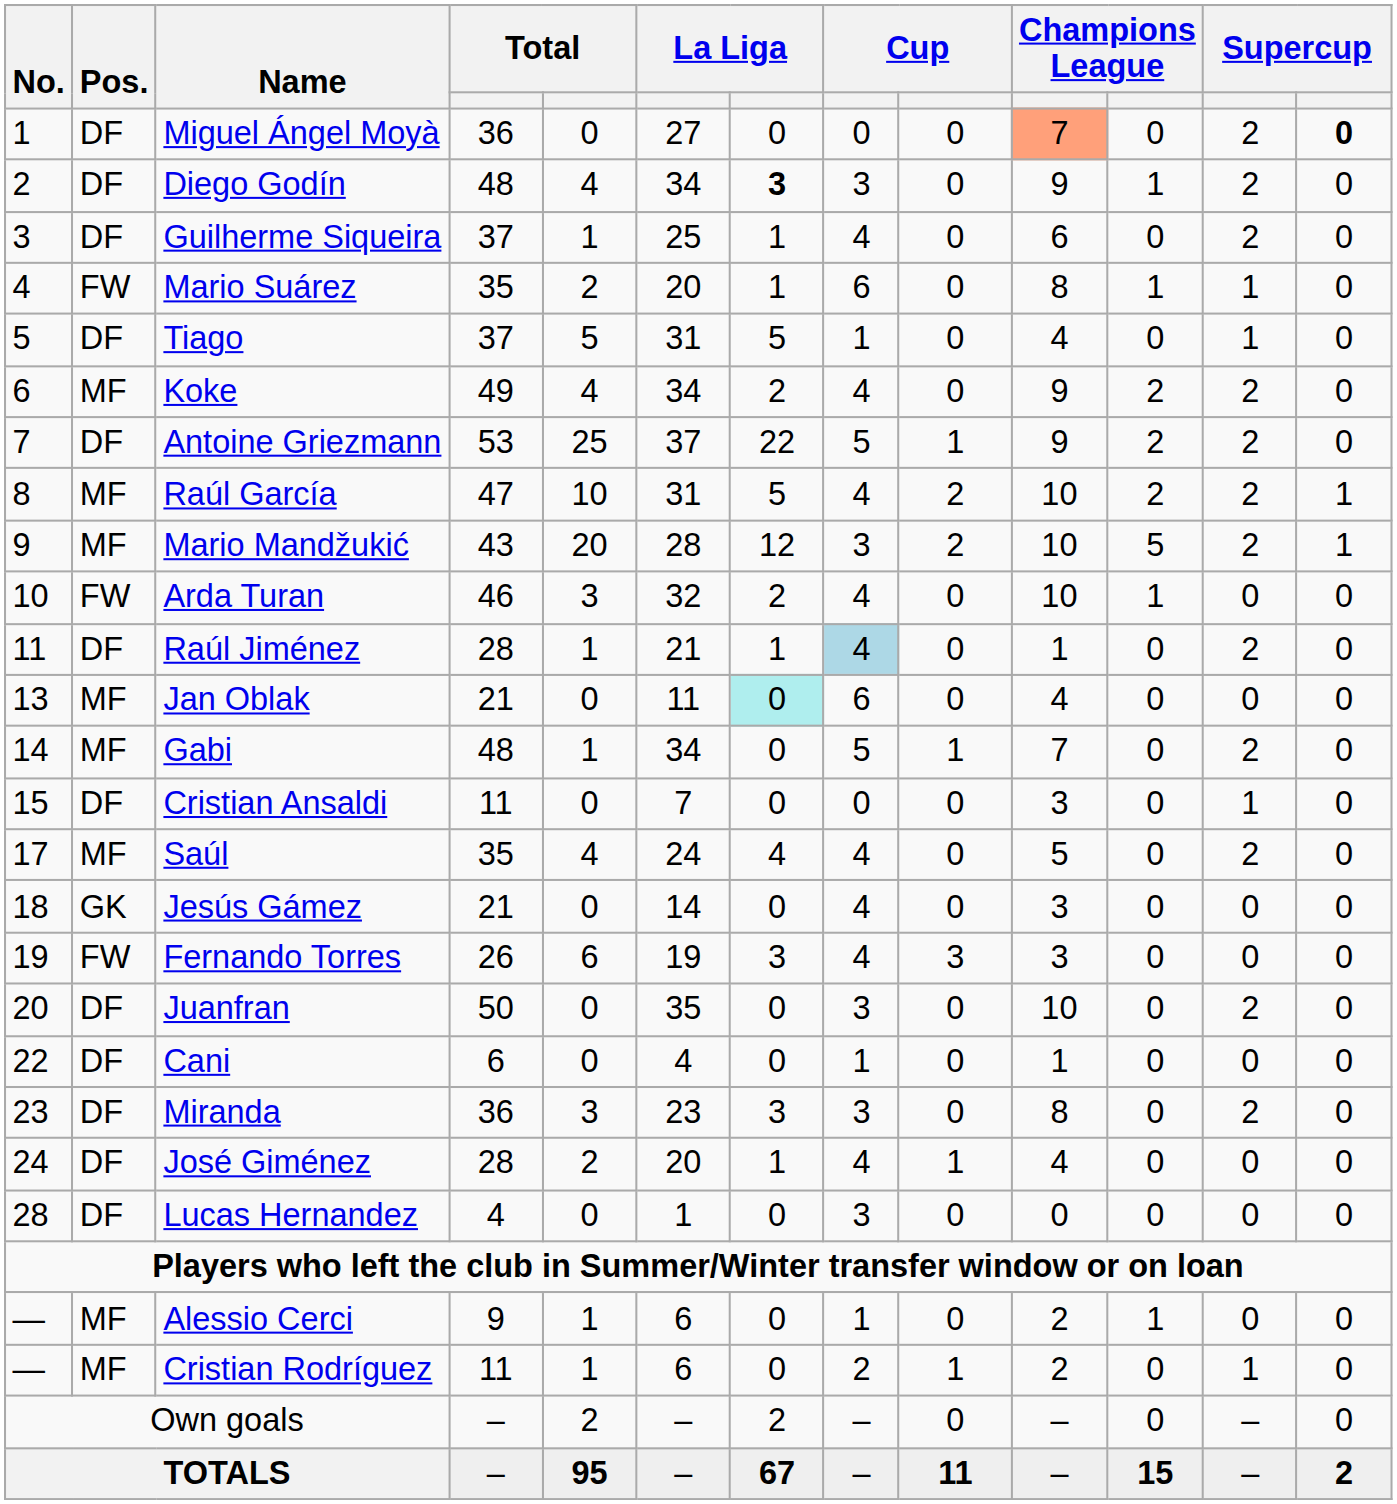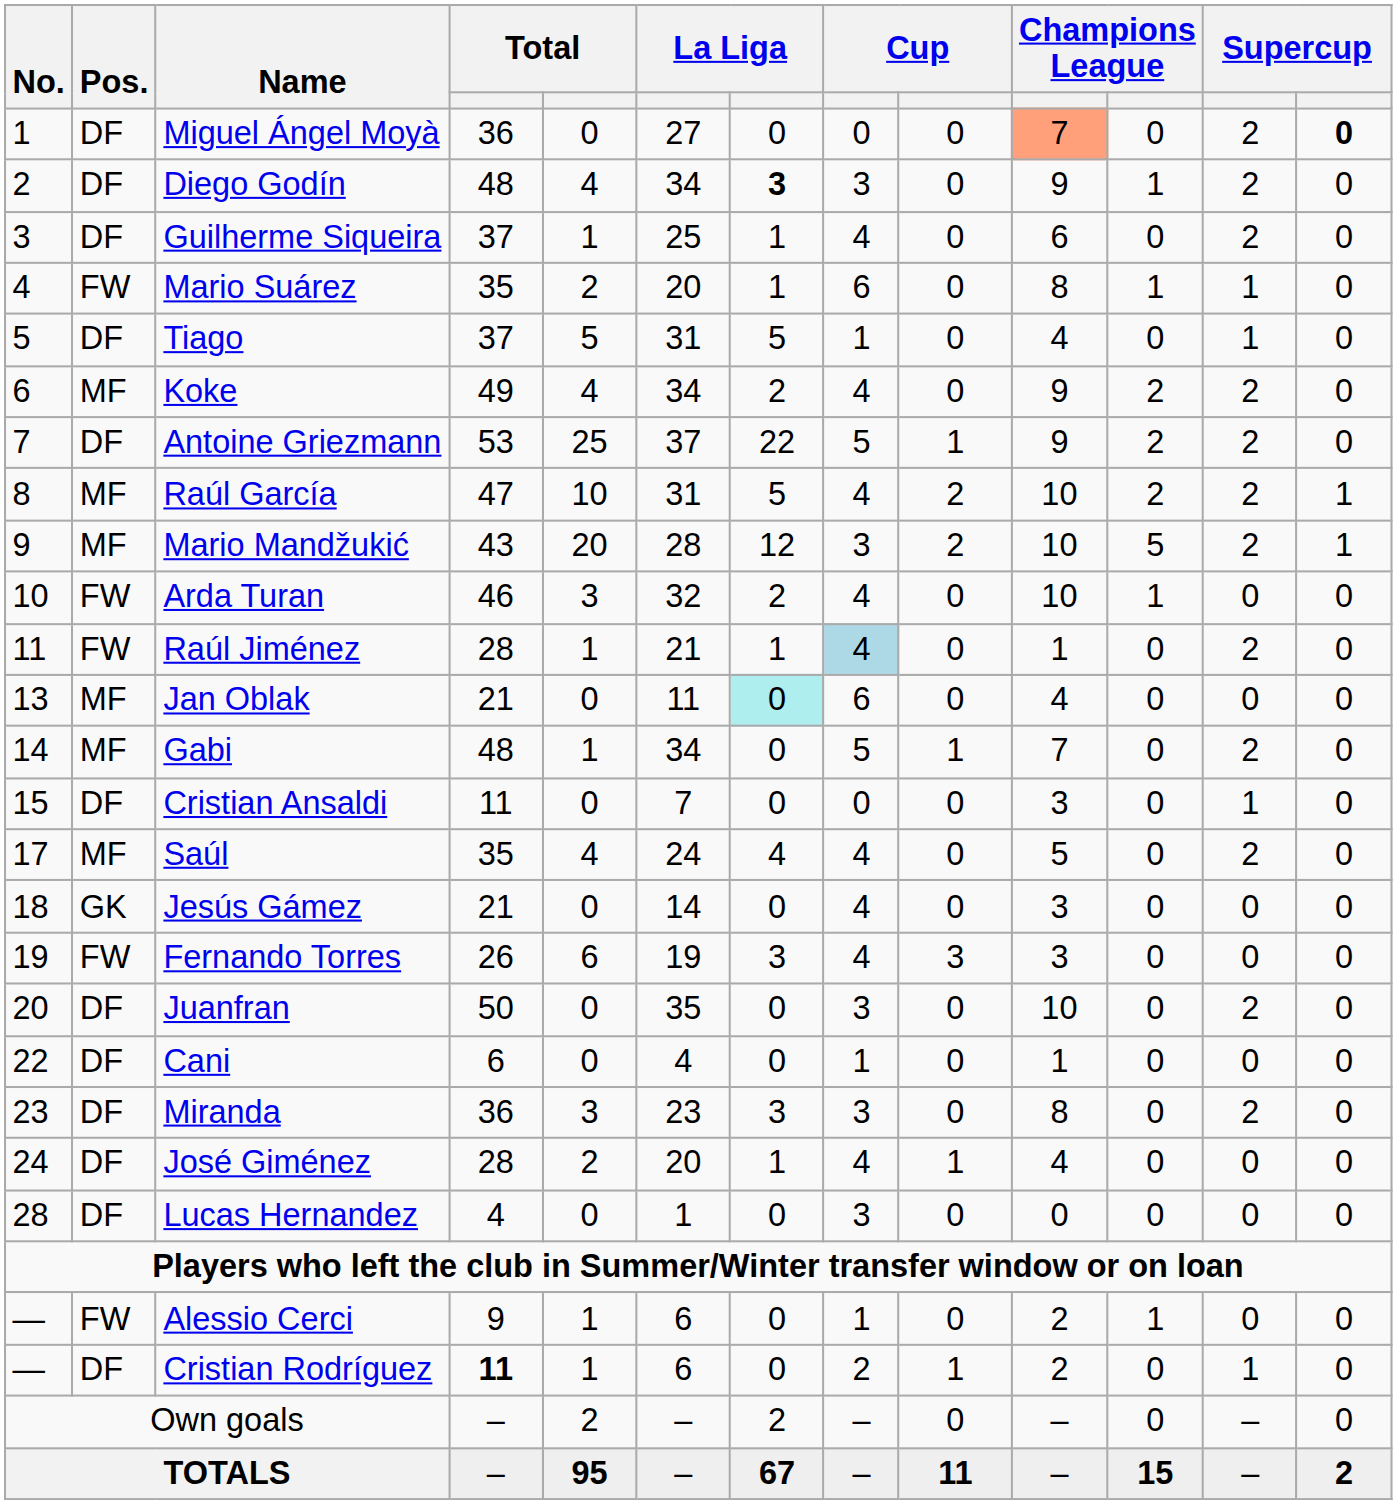 <table class="wikitable sortable" style="text-align:center">
 <tr>
 <th rowspan="2" style="vertical-align:bottom;">No.</th>
 <th rowspan="2" style="vertical-align:bottom;">Pos.</th>
 <th rowspan="2" style="vertical-align:bottom;">Name</th>
 <th colspan="2" style="width:85px;">Total</th>
 <th colspan="2" style="width:85px;"><a href='#'>La Liga</a></th>
 <th colspan="2" style="width:85px;"><a href='#'>Cup</a></th>
 <th colspan="2" style="width:85px;"><a href='#'>Champions League</a></th>
 <th colspan="2" style="width:85px;"><a href='#'>Supercup</a></th>
 </tr>
 <tr>
 <th></th>
 <th></th>
 <th></th>
 <th></th>
 <th></th>
 <th></th>
 <th></th>
 <th></th>
 <th></th>
 <th></th>
 </tr>
 <tr>
 <td align="left">1</td>
 <td align="left">DF</td>
 <td align="left"> <a href='#'>Miguel Ángel Moyà</a></td>
 <td>36</td>
 <td>0</td>
 <td>27</td>
 <td>0</td>
 <td>0</td>
 <td>0</td>
 <td style="background: lightsalmon;">7</td>
 <td>0</td>
 <td>2</td>
 <td><strong>0</strong></td>
 </tr>
 <tr>
 <td align="left">2</td>
 <td align="left">DF</td>
 <td align="left"> <a href='#'>Diego Godín</a></td>
 <td>48</td>
 <td>4</td>
 <td>34</td>
 <td><strong>3</strong></td>
 <td>3</td>
 <td>0</td>
 <td>9</td>
 <td>1</td>
 <td>2</td>
 <td>0</td>
 </tr>
 <tr>
 <td align="left">3</td>
 <td align="left">DF</td>
 <td align="left"> <a href='#'>Guilherme Siqueira</a></td>
 <td>37</td>
 <td>1</td>
 <td>25</td>
 <td>1</td>
 <td>4</td>
 <td>0</td>
 <td>6</td>
 <td>0</td>
 <td>2</td>
 <td>0</td>
 </tr>
 <tr>
 <td align="left">4</td>
 <td align="left">FW</td>
 <td align="left"> <a href='#'>Mario Suárez</a></td>
 <td>35</td>
 <td>2</td>
 <td>20</td>
 <td>1</td>
 <td>6</td>
 <td>0</td>
 <td>8</td>
 <td>1</td>
 <td>1</td>
 <td>0</td>
 </tr>
 <tr>
 <td align="left">5</td>
 <td align="left">DF</td>
 <td align="left"> <a href='#'>Tiago</a></td>
 <td>37</td>
 <td>5</td>
 <td>31</td>
 <td>5</td>
 <td>1</td>
 <td>0</td>
 <td>4</td>
 <td>0</td>
 <td>1</td>
 <td>0</td>
 </tr>
 <tr>
 <td align="left">6</td>
 <td align="left">MF</td>
 <td align="left"> <a href='#'>Koke</a></td>
 <td>49</td>
 <td>4</td>
 <td>34</td>
 <td>2</td>
 <td>4</td>
 <td>0</td>
 <td>9</td>
 <td>2</td>
 <td>2</td>
 <td>0</td>
 </tr>
 <tr>
 <td align="left">7</td>
 <td align="left">DF</td>
 <td align="left"> <a href='#'>Antoine Griezmann</a></td>
 <td>53</td>
 <td>25</td>
 <td>37</td>
 <td>22</td>
 <td>5</td>
 <td>1</td>
 <td>9</td>
 <td>2</td>
 <td>2</td>
 <td>0</td>
 </tr>
 <tr>
 <td align="left">8</td>
 <td align="left">MF</td>
 <td align="left"> <a href='#'>Raúl García</a></td>
 <td>47</td>
 <td>10</td>
 <td>31</td>
 <td>5</td>
 <td>4</td>
 <td>2</td>
 <td>10</td>
 <td>2</td>
 <td>2</td>
 <td>1</td>
 </tr>
 <tr>
 <td align="left">9</td>
 <td align="left">MF</td>
 <td align="left"> <a href='#'>Mario Mandžukić</a></td>
 <td>43</td>
 <td>20</td>
 <td>28</td>
 <td>12</td>
 <td>3</td>
 <td>2</td>
 <td>10</td>
 <td>5</td>
 <td>2</td>
 <td>1</td>
 </tr>
 <tr>
 <td align="left">10</td>
 <td align="left">FW</td>
 <td align="left"> <a href='#'>Arda Turan</a></td>
 <td>46</td>
 <td>3</td>
 <td>32</td>
 <td>2</td>
 <td>4</td>
 <td>0</td>
 <td>10</td>
 <td>1</td>
 <td>0</td>
 <td>0</td>
 </tr>
 <tr>
 <td align="left">11</td>
-<td align="left">DF</td>
+<td align="left">FW</td>
 <td align="left"> <a href='#'>Raúl Jiménez</a></td>
 <td>28</td>
 <td>1</td>
 <td>21</td>
 <td>1</td>
 <td style="background: lightblue;">4</td>
 <td>0</td>
 <td>1</td>
 <td>0</td>
 <td>2</td>
 <td>0</td>
 </tr>
 <tr>
 <td align="left">13</td>
 <td align="left">MF</td>
 <td align="left"> <a href='#'>Jan Oblak</a></td>
 <td>21</td>
 <td>0</td>
 <td>11</td>
 <td style="background: paleturquoise;">0</td>
 <td>6</td>
 <td>0</td>
 <td>4</td>
 <td>0</td>
 <td>0</td>
 <td>0</td>
 </tr>
 <tr>
 <td align="left">14</td>
 <td align="left">MF</td>
 <td align="left"> <a href='#'>Gabi</a></td>
 <td>48</td>
 <td>1</td>
 <td>34</td>
 <td>0</td>
 <td>5</td>
 <td>1</td>
 <td>7</td>
 <td>0</td>
 <td>2</td>
 <td>0</td>
 </tr>
 <tr>
 <td align="left">15</td>
 <td align="left">DF</td>
 <td align="left"> <a href='#'>Cristian Ansaldi</a></td>
 <td>11</td>
 <td>0</td>
 <td>7</td>
 <td>0</td>
 <td>0</td>
 <td>0</td>
 <td>3</td>
 <td>0</td>
 <td>1</td>
 <td>0</td>
 </tr>
 <tr>
 <td align="left">17</td>
 <td align="left">MF</td>
 <td align="left"> <a href='#'>Saúl</a></td>
 <td>35</td>
 <td>4</td>
 <td>24</td>
 <td>4</td>
 <td>4</td>
 <td>0</td>
 <td>5</td>
 <td>0</td>
 <td>2</td>
 <td>0</td>
 </tr>
 <tr>
 <td align="left">18</td>
 <td align="left">GK</td>
 <td align="left"> <a href='#'>Jesús Gámez</a></td>
 <td>21</td>
 <td>0</td>
 <td>14</td>
 <td>0</td>
 <td>4</td>
 <td>0</td>
 <td>3</td>
 <td>0</td>
 <td>0</td>
 <td>0</td>
 </tr>
 <tr>
 <td align="left">19</td>
 <td align="left">FW</td>
 <td align="left"> <a href='#'>Fernando Torres</a></td>
 <td>26</td>
 <td>6</td>
 <td>19</td>
 <td>3</td>
 <td>4</td>
 <td>3</td>
 <td>3</td>
 <td>0</td>
 <td>0</td>
 <td>0</td>
 </tr>
 <tr>
 <td align="left">20</td>
 <td align="left">DF</td>
 <td align="left"> <a href='#'>Juanfran</a></td>
 <td>50</td>
 <td>0</td>
 <td>35</td>
 <td>0</td>
 <td>3</td>
 <td>0</td>
 <td>10</td>
 <td>0</td>
 <td>2</td>
 <td>0</td>
 </tr>
 <tr>
 <td align="left">22</td>
 <td align="left">DF</td>
 <td align="left"> <a href='#'>Cani</a></td>
 <td>6</td>
 <td>0</td>
 <td>4</td>
 <td>0</td>
 <td>1</td>
 <td>0</td>
 <td>1</td>
 <td>0</td>
 <td>0</td>
 <td>0</td>
 </tr>
 <tr>
 <td align="left">23</td>
 <td align="left">DF</td>
 <td align="left"> <a href='#'>Miranda</a></td>
 <td>36</td>
 <td>3</td>
 <td>23</td>
 <td>3</td>
 <td>3</td>
 <td>0</td>
 <td>8</td>
 <td>0</td>
 <td>2</td>
 <td>0</td>
 </tr>
 <tr>
 <td align="left">24</td>
 <td align="left">DF</td>
 <td align="left"> <a href='#'>José Giménez</a></td>
 <td>28</td>
 <td>2</td>
 <td>20</td>
 <td>1</td>
 <td>4</td>
 <td>1</td>
 <td>4</td>
 <td>0</td>
 <td>0</td>
 <td>0</td>
 </tr>
 <tr>
 <td align="left">28</td>
 <td align="left">DF</td>
 <td align="left"> <a href='#'>Lucas Hernandez</a></td>
 <td>4</td>
 <td>0</td>
 <td>1</td>
 <td>0</td>
 <td>3</td>
 <td>0</td>
 <td>0</td>
 <td>0</td>
 <td>0</td>
 <td>0</td>
 </tr>
 <tr>
 <td colspan="13"><strong>Players who left the club in Summer/Winter transfer window or on loan</strong></td>
 </tr>
 <tr>
 <td align="left">—</td>
-<td align="left">MF</td>
+<td align="left">FW</td>
 <td align="left"> <a href='#'>Alessio Cerci</a></td>
 <td>9</td>
 <td>1</td>
 <td>6</td>
 <td>0</td>
 <td>1</td>
 <td>0</td>
 <td>2</td>
 <td>1</td>
 <td>0</td>
 <td>0</td>
 </tr>
 <tr>
 <td align="left">—</td>
-<td align="left">MF</td>
+<td align="left">DF</td>
 <td align="left"> <a href='#'>Cristian Rodríguez</a></td>
-<td>11</td>
+<td><strong>11</strong></td>
 <td>1</td>
 <td>6</td>
 <td>0</td>
 <td>2</td>
 <td>1</td>
 <td>2</td>
 <td>0</td>
 <td>1</td>
 <td>0</td>
 </tr>
 <tr>
 <td colspan="3">Own goals</td>
 <td>–</td>
 <td>2</td>
 <td>–</td>
 <td>2</td>
 <td>–</td>
 <td>0</td>
 <td>–</td>
 <td>0</td>
 <td>–</td>
 <td>0</td>
 </tr>
 <tr bgcolor="#EFEFEF">
 <th colspan="3" style="width:85px;">TOTALS</th>
 <td>–</td>
 <td><strong>95</strong></td>
 <td>–</td>
 <td><strong>67</strong></td>
 <td>–</td>
 <td><strong>11</strong></td>
 <td>–</td>
 <td><strong>15</strong></td>
 <td>–</td>
 <td><strong>2</strong></td>
 </tr>
 </table>
